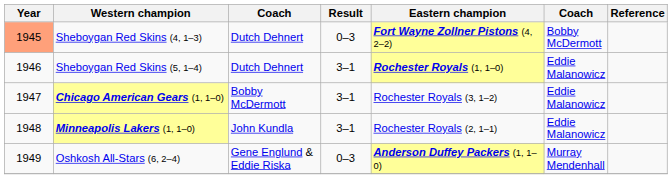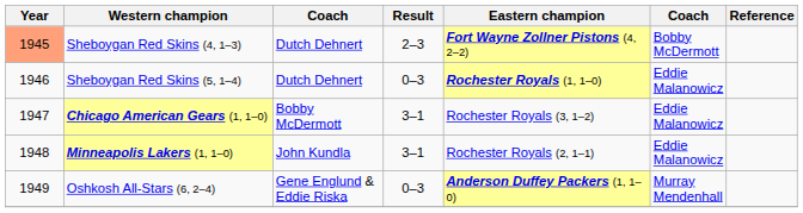 <table class="wikitable sortable" width=75%>
 <tr bgcolor="#efefef">
 <th width=8%>Year</th>
 <th width=30%>Western champion</th>
 <th width=15%>Coach</th>
 <th width=8% class="unsortable">Result</th>
 <th width=30%>Eastern champion</th>
 <th width=15%>Coach</th>
 <th width=3% class="unsortable">Reference</th>
 </tr>
 <tr>
 <td align=center style="background: lightsalmon;">1945</td>
 <td><a href='#'>Sheboygan Red Skins</a> <small>(4, 1–3)</small></td>
 <td><a href='#'>Dutch Dehnert</a></td>
-<td align=center>0–3</td>
+<td align=center>2–3</td>
 <td style="background:#FFFF99"><strong><em><a href='#'>Fort Wayne Zollner Pistons</a></em></strong> <small>(4, 2–2)</small></td>
 <td><a href='#'>Bobby McDermott</a></td>
 <td align=center></td>
 </tr>
 <tr>
 <td align=center>1946</td>
 <td><a href='#'>Sheboygan Red Skins</a> <small>(5, 1–4)</small></td>
 <td><a href='#'>Dutch Dehnert</a></td>
-<td align=center>3–1</td>
+<td align=center>0–3</td>
 <td style="background:#FFFF99"><strong><em><a href='#'>Rochester Royals</a></em></strong> <small>(1, 1–0)</small></td>
 <td><a href='#'>Eddie Malanowicz</a></td>
 <td align=center></td>
 </tr>
 <tr>
 <td align=center>1947</td>
 <td style="background:#FFFF99"><strong><em><a href='#'>Chicago American Gears</a></em></strong> <small>(1, 1–0)</small></td>
 <td><a href='#'>Bobby McDermott</a></td>
 <td align=center>3–1</td>
 <td><a href='#'>Rochester Royals</a> <small>(3, 1–2)</small></td>
 <td><a href='#'>Eddie Malanowicz</a></td>
 <td align=center></td>
 </tr>
 <tr>
 <td align=center>1948</td>
 <td style="background:#FFFF99"><strong><em><a href='#'>Minneapolis Lakers</a></em></strong> <small>(1, 1–0)</small></td>
 <td><a href='#'>John Kundla</a></td>
 <td align=center>3–1</td>
 <td><a href='#'>Rochester Royals</a> <small>(2, 1–1)</small></td>
 <td><a href='#'>Eddie Malanowicz</a></td>
 <td align=center></td>
 </tr>
 <tr>
 <td align=center>1949</td>
 <td><a href='#'>Oshkosh All-Stars</a> <small>(6, 2–4)</small></td>
 <td><a href='#'>Gene Englund</a> & <a href='#'>Eddie Riska</a></td>
 <td align=center>0–3</td>
 <td style="background:#FFFF99"><strong><em><a href='#'>Anderson Duffey Packers</a></em></strong> <small>(1, 1–0)</small></td>
 <td><a href='#'>Murray Mendenhall</a></td>
 <td align=center></td>
 </tr>
 <tr>
 </tr>
 </table>
